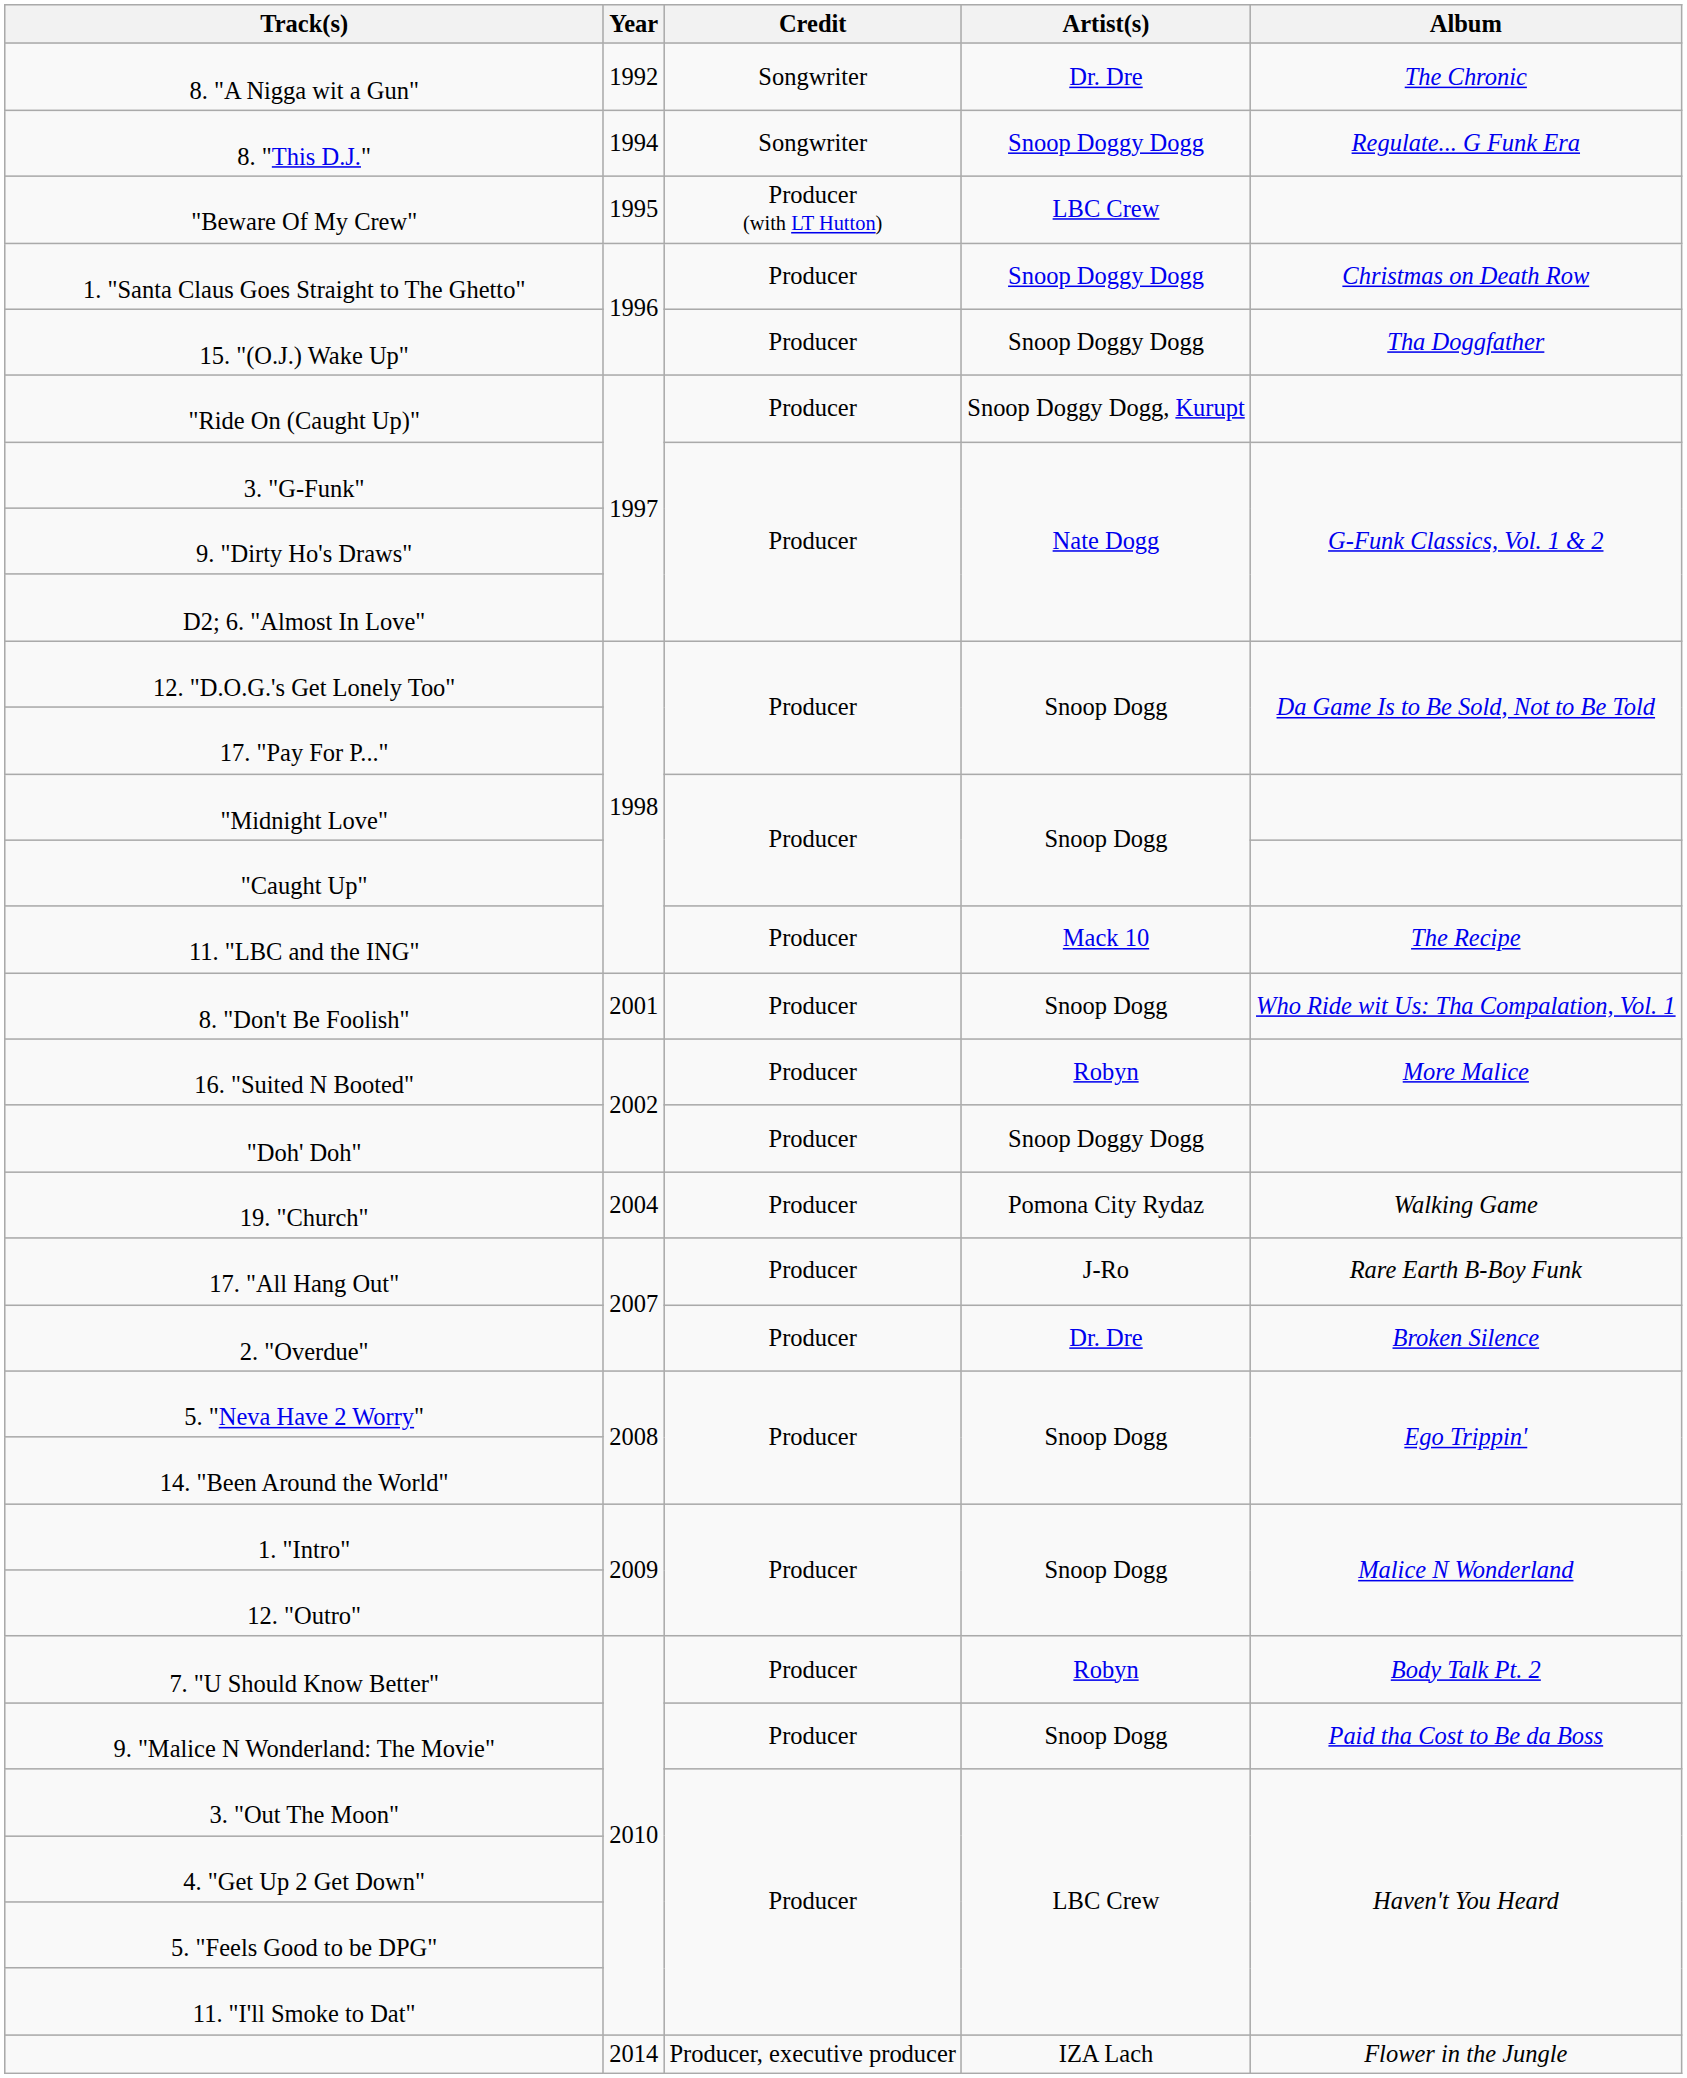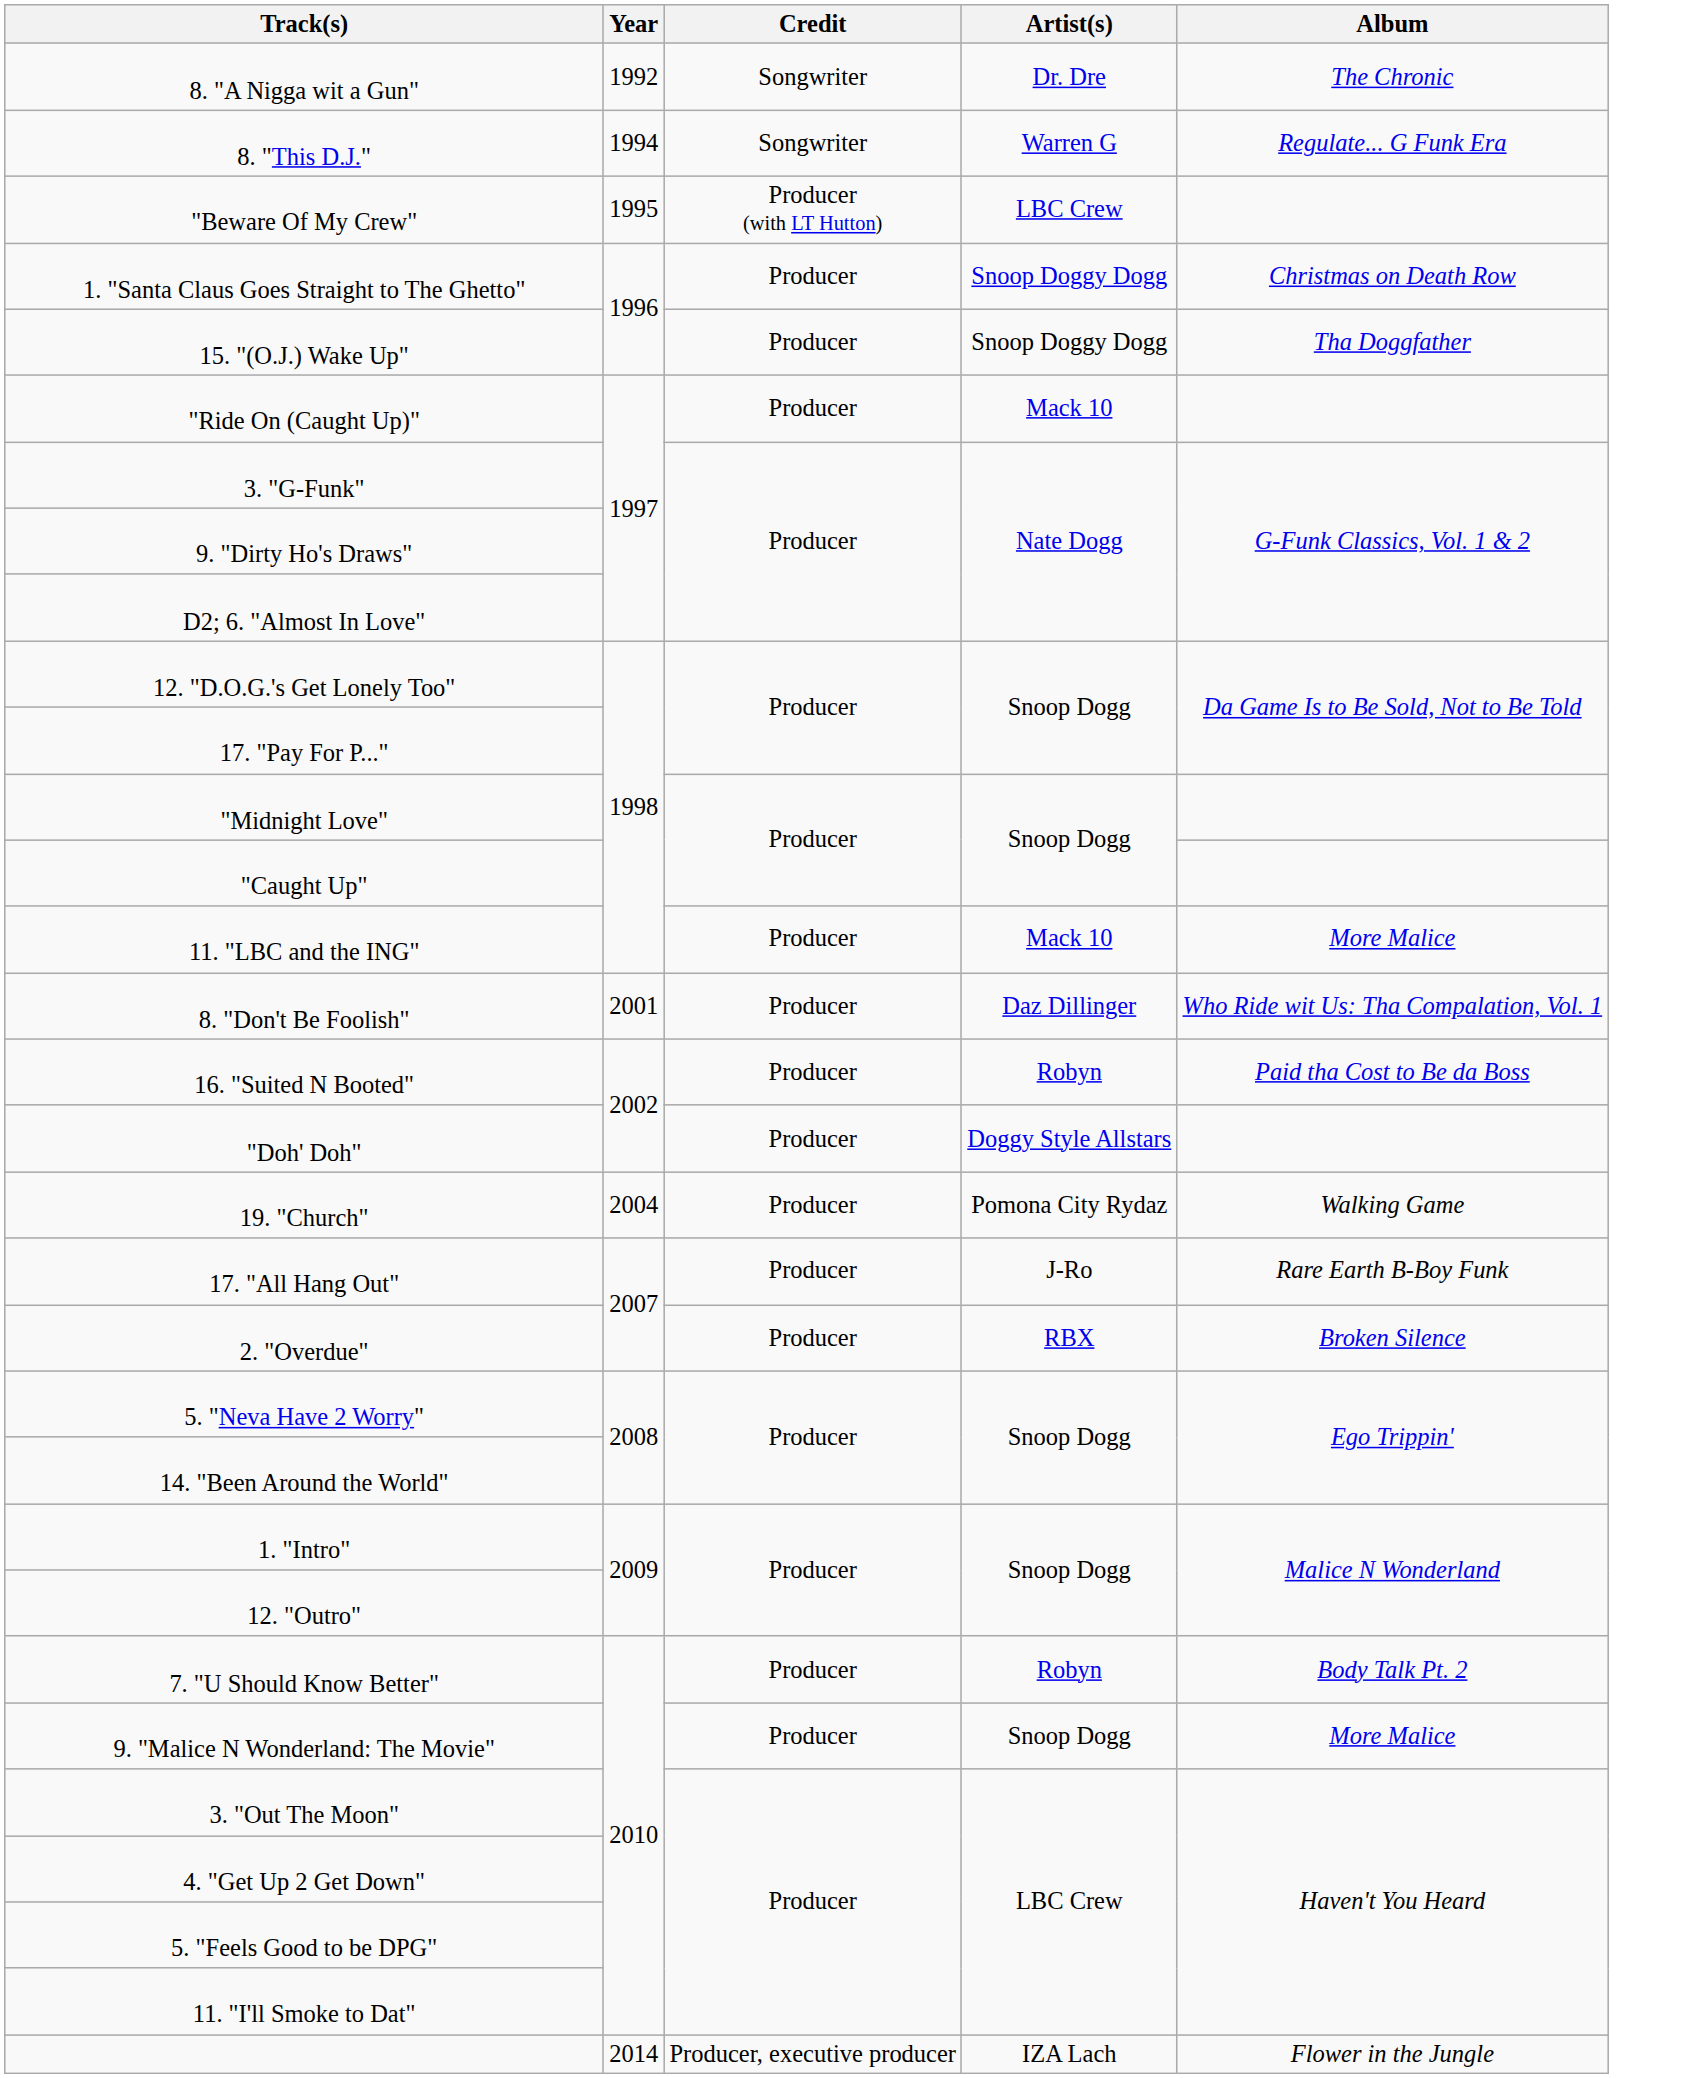 <table class="wikitable plainrowheaders" style="text-align:center;">
 <tr>
 <th scope="col" style="width:24em;">Track(s)</th>
 <th scope="col" style="width:1em;">Year</th>
 <th scope="col">Credit</th>
 <th scope="col">Artist(s)</th>
 <th scope="col">Album</th>
 </tr>
 <tr>
 <td><br>8. "A Nigga wit a Gun"</td>
 <td>1992</td>
 <td>Songwriter</td>
 <td><a href='#'>Dr. Dre</a></td>
 <td><em><a href='#'>The Chronic</a></em></td>
 </tr>
 <tr>
 <td><br>8. "<a href='#'>This D.J.</a>"</td>
 <td>1994</td>
 <td>Songwriter</td>
-<td><a href='#'>Snoop Doggy Dogg</a></td>
+<td><a href='#'>Warren G</a></td>
 <td><em><a href='#'>Regulate... G Funk Era</a></em></td>
 </tr>
 <tr>
 <td><br>"Beware Of My Crew"</td>
 <td>1995</td>
 <td>Producer <br><small>(with <a href='#'>LT Hutton</a>)<br></small></td>
 <td><a href='#'>LBC Crew</a></td>
 <td></td>
 </tr>
 <tr>
 <td><br>1. "Santa Claus Goes Straight to The Ghetto"</td>
 <td rowspan="2">1996</td>
 <td>Producer</td>
 <td><a href='#'>Snoop Doggy Dogg</a></td>
 <td><em><a href='#'>Christmas on Death Row</a></em></td>
 </tr>
 <tr>
 <td><br>15. "(O.J.) Wake Up"</td>
 <td>Producer</td>
 <td>Snoop Doggy Dogg</td>
 <td><em><a href='#'>Tha Doggfather</a></em></td>
 </tr>
 <tr>
 <td><br>"Ride On (Caught Up)"</td>
 <td rowspan="4">1997</td>
 <td>Producer</td>
-<td>Snoop Doggy Dogg, <a href='#'>Kurupt</a></td>
+<td><a href='#'>Mack 10</a></td>
 <td></td>
 </tr>
 <tr>
 <td><br>3. "G-Funk"<br></td>
 <td rowspan="3">Producer <br></td>
 <td rowspan="3"><a href='#'>Nate Dogg</a></td>
 <td rowspan="3"><em><a href='#'>G-Funk Classics, Vol. 1 & 2</a></em></td>
 </tr>
 <tr>
 <td><br>9. "Dirty Ho's Draws"<br></td>
 </tr>
 <tr>
 <td><br>D2; 6. "Almost In Love"<br></td>
 </tr>
 <tr>
 <td><br>12. "D.O.G.'s Get Lonely Too"</td>
 <td rowspan="5">1998</td>
 <td rowspan="2">Producer</td>
 <td rowspan="2">Snoop Dogg</td>
 <td rowspan="2"><em><a href='#'>Da Game Is to Be Sold, Not to Be Told</a></em></td>
 </tr>
 <tr>
 <td><br>17. "Pay For P..."</td>
 </tr>
 <tr>
 <td><br>"Midnight Love"</td>
 <td rowspan="2">Producer</td>
 <td rowspan="2">Snoop Dogg</td>
 <td></td>
 </tr>
 <tr>
 <td><br>"Caught Up"</td>
 <td></td>
 </tr>
 <tr>
 <td><br>11. "LBC and the ING" </td>
 <td>Producer</td>
 <td><a href='#'>Mack 10</a></td>
-<td><em><a href='#'>The Recipe</a></em></td>
+<td><em><a href='#'>More Malice</a></em></td>
 </tr>
 <tr>
 <td><br>8. "Don't Be Foolish"</td>
 <td>2001</td>
 <td>Producer</td>
-<td>Snoop Dogg</td>
+<td><a href='#'>Daz Dillinger</a></td>
 <td><em><a href='#'>Who Ride wit Us: Tha Compalation, Vol. 1</a></em></td>
 </tr>
 <tr>
 <td><br>16. "Suited N Booted"</td>
 <td rowspan="2">2002</td>
 <td>Producer</td>
 <td><a href='#'>Robyn</a></td>
-<td><em><a href='#'>More Malice</a></em></td>
+<td><em><a href='#'>Paid tha Cost to Be da Boss</a></em></td>
 </tr>
 <tr>
 <td><br>"Doh' Doh"</td>
 <td>Producer</td>
-<td>Snoop Doggy Dogg</td>
+<td><a href='#'>Doggy Style Allstars</a></td>
 <td></td>
 </tr>
 <tr>
 <td><br>19. "Church" </td>
 <td>2004</td>
 <td>Producer</td>
 <td>Pomona City Rydaz</td>
 <td><em>Walking Game</em></td>
 </tr>
 <tr>
 <td><br>17. "All Hang Out"</td>
 <td rowspan="2">2007</td>
 <td>Producer</td>
 <td>J-Ro</td>
 <td><em>Rare Earth B-Boy Funk</em></td>
 </tr>
 <tr>
 <td><br>2. "Overdue"</td>
 <td>Producer</td>
-<td><a href='#'>Dr. Dre</a></td>
+<td><a href='#'>RBX</a></td>
 <td><em><a href='#'>Broken Silence</a></em></td>
 </tr>
 <tr>
 <td><br>5. "<a href='#'>Neva Have 2 Worry</a>"</td>
 <td rowspan="2">2008</td>
 <td rowspan="2">Producer <br></td>
 <td rowspan="2">Snoop Dogg</td>
 <td rowspan="2"><em><a href='#'>Ego Trippin'</a></em></td>
 </tr>
 <tr>
 <td><br>14. "Been Around the World"</td>
 </tr>
 <tr>
 <td><br>1. "Intro"</td>
 <td rowspan="2">2009</td>
 <td rowspan="2">Producer</td>
 <td rowspan="2">Snoop Dogg</td>
 <td rowspan="2"><em><a href='#'>Malice N Wonderland</a></em></td>
 </tr>
 <tr>
 <td><br>12. "Outro"</td>
 </tr>
 <tr>
 <td><br>7. "U Should Know Better" </td>
 <td rowspan="6">2010</td>
 <td>Producer</td>
 <td><a href='#'>Robyn</a></td>
 <td><em><a href='#'>Body Talk Pt. 2</a></em></td>
 </tr>
 <tr>
 <td><br>9. "Malice N Wonderland: The Movie"</td>
 <td>Producer</td>
 <td>Snoop Dogg</td>
-<td><em><a href='#'>Paid tha Cost to Be da Boss</a></em></td>
+<td><em><a href='#'>More Malice</a></em></td>
 </tr>
 <tr>
 <td><br>3. "Out The Moon" </td>
 <td rowspan="4">Producer <br></td>
 <td rowspan="4">LBC Crew</td>
 <td rowspan="4"><em>Haven't You Heard</em></td>
 </tr>
 <tr>
 <td><br>4. "Get Up 2 Get Down" </td>
 </tr>
 <tr>
 <td><br>5. "Feels Good to be DPG"</td>
 </tr>
 <tr>
 <td><br>11. "I'll Smoke to Dat"</td>
 </tr>
 <tr>
 <td></td>
 <td>2014</td>
 <td>Producer, executive producer</td>
 <td>IZA Lach</td>
 <td><em>Flower in the Jungle</em></td>
 </tr>
 </table>
